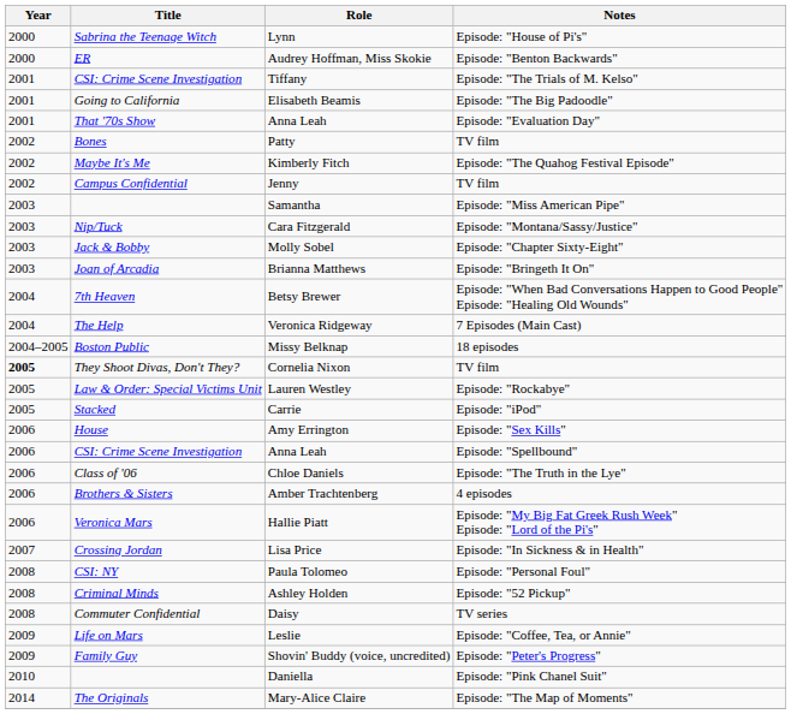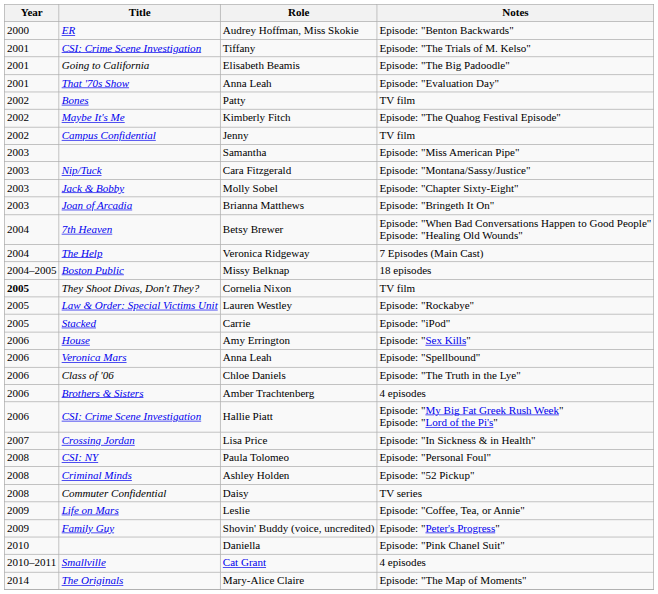 <table class="wikitable sortable">
 <tr>
 <th>Year</th>
 <th>Title</th>
 <th>Role</th>
 <th class="unsortable">Notes</th>
-</tr>
-<tr>
-<td>2000</td>
-<td><em><a href='#'>Sabrina the Teenage Witch</a></em></td>
-<td>Lynn</td>
-<td>Episode: "House of Pi's"</td>
 </tr>
 <tr>
 <td>2000</td>
 <td><em><a href='#'>ER</a></em></td>
 <td>Audrey Hoffman, Miss Skokie</td>
 <td>Episode: "Benton Backwards"</td>
 </tr>
 <tr>
 <td>2001</td>
 <td><em><a href='#'>CSI: Crime Scene Investigation</a></em></td>
 <td>Tiffany</td>
 <td>Episode: "The Trials of M. Kelso"</td>
 </tr>
 <tr>
 <td>2001</td>
 <td><em>Going to California</em></td>
 <td>Elisabeth Beamis</td>
 <td>Episode: "The Big Padoodle"</td>
 </tr>
 <tr>
 <td>2001</td>
 <td><em><a href='#'>That '70s Show</a></em></td>
 <td>Anna Leah</td>
 <td>Episode: "Evaluation Day"</td>
 </tr>
 <tr>
 <td>2002</td>
 <td><em><a href='#'>Bones</a></em></td>
 <td>Patty</td>
 <td>TV film</td>
 </tr>
 <tr>
 <td>2002</td>
 <td><em><a href='#'>Maybe It's Me</a></em></td>
 <td>Kimberly Fitch</td>
 <td>Episode: "The Quahog Festival Episode"</td>
 </tr>
 <tr>
 <td>2002</td>
 <td><em><a href='#'>Campus Confidential</a></em></td>
 <td>Jenny</td>
 <td>TV film</td>
 </tr>
 <tr>
 <td>2003</td>
 <td><em></em></td>
 <td>Samantha</td>
 <td>Episode: "Miss American Pipe"</td>
 </tr>
 <tr>
 <td>2003</td>
 <td><em><a href='#'>Nip/Tuck</a></em></td>
 <td>Cara Fitzgerald</td>
 <td>Episode: "Montana/Sassy/Justice"</td>
 </tr>
 <tr>
 <td>2003</td>
 <td><em><a href='#'>Jack & Bobby</a></em></td>
 <td>Molly Sobel</td>
 <td>Episode: "Chapter Sixty-Eight"</td>
 </tr>
 <tr>
 <td>2003</td>
 <td><em><a href='#'>Joan of Arcadia</a></em></td>
 <td>Brianna Matthews</td>
 <td>Episode: "Bringeth It On"</td>
 </tr>
 <tr>
 <td>2004</td>
 <td><em><a href='#'>7th Heaven</a></em></td>
 <td>Betsy Brewer</td>
 <td>Episode: "When Bad Conversations Happen to Good People"<br>Episode: "Healing Old Wounds"</td>
 </tr>
 <tr>
 <td>2004</td>
 <td><em><a href='#'>The Help</a></em></td>
 <td>Veronica Ridgeway</td>
 <td>7 Episodes (Main Cast)</td>
 </tr>
 <tr>
 <td>2004–2005</td>
 <td><em><a href='#'>Boston Public</a></em></td>
 <td>Missy Belknap</td>
 <td>18 episodes</td>
 </tr>
 <tr>
 <td><strong>2005</strong></td>
 <td><em>They Shoot Divas, Don't They?</em></td>
 <td>Cornelia Nixon</td>
 <td>TV film</td>
 </tr>
 <tr>
 <td>2005</td>
 <td><em><a href='#'>Law & Order: Special Victims Unit</a></em></td>
 <td>Lauren Westley</td>
 <td>Episode: "Rockabye"</td>
 </tr>
 <tr>
 <td>2005</td>
 <td><em><a href='#'>Stacked</a></em></td>
 <td>Carrie</td>
 <td>Episode: "iPod"</td>
 </tr>
 <tr>
 <td>2006</td>
 <td><em><a href='#'>House</a></em></td>
 <td>Amy Errington</td>
 <td>Episode: "<a href='#'>Sex Kills</a>"</td>
 </tr>
 <tr>
 <td>2006</td>
-<td><em><a href='#'>CSI: Crime Scene Investigation</a></em></td>
+<td><em><a href='#'>Veronica Mars</a></em></td>
 <td>Anna Leah</td>
 <td>Episode: "Spellbound"</td>
 </tr>
 <tr>
 <td>2006</td>
 <td><em>Class of '06</em></td>
 <td>Chloe Daniels</td>
 <td>Episode: "The Truth in the Lye"</td>
 </tr>
 <tr>
 <td>2006</td>
 <td><em><a href='#'>Brothers & Sisters</a></em></td>
 <td>Amber Trachtenberg</td>
 <td>4 episodes</td>
 </tr>
 <tr>
 <td>2006</td>
-<td><em><a href='#'>Veronica Mars</a></em></td>
+<td><em><a href='#'>CSI: Crime Scene Investigation</a></em></td>
 <td>Hallie Piatt</td>
 <td>Episode: "<a href='#'>My Big Fat Greek Rush Week</a>"<br>Episode: "<a href='#'>Lord of the Pi's</a>"</td>
 </tr>
 <tr>
 <td>2007</td>
 <td><em><a href='#'>Crossing Jordan</a></em></td>
 <td>Lisa Price</td>
 <td>Episode: "In Sickness & in Health"</td>
 </tr>
 <tr>
 <td>2008</td>
 <td><em><a href='#'>CSI: NY</a></em></td>
 <td>Paula Tolomeo</td>
 <td>Episode: "Personal Foul"</td>
 </tr>
 <tr>
 <td>2008</td>
 <td><em><a href='#'>Criminal Minds</a></em></td>
 <td>Ashley Holden</td>
 <td>Episode: "52 Pickup"</td>
 </tr>
 <tr>
 <td>2008</td>
 <td><em>Commuter Confidential</em></td>
 <td>Daisy</td>
 <td>TV series</td>
 </tr>
 <tr>
 <td>2009</td>
 <td><em><a href='#'>Life on Mars</a></em></td>
 <td>Leslie</td>
 <td>Episode: "Coffee, Tea, or Annie"</td>
 </tr>
 <tr>
 <td>2009</td>
 <td><em><a href='#'>Family Guy</a></em></td>
 <td>Shovin' Buddy (voice, uncredited)</td>
 <td>Episode: "<a href='#'>Peter's Progress</a>"</td>
 </tr>
 <tr>
 <td>2010</td>
 <td><em></em></td>
 <td>Daniella</td>
 <td>Episode: "Pink Chanel Suit"</td>
 </tr>
 <tr>
+<td>2010–2011</td>
+<td><em><a href='#'>Smallville</a></em></td>
+<td><a href='#'>Cat Grant</a></td>
+<td>4 episodes</td>
+</tr>
+<tr>
 <td>2014</td>
 <td><em><a href='#'>The Originals</a></em></td>
 <td>Mary-Alice Claire</td>
 <td>Episode: "The Map of Moments"</td>
 </tr>
 <tr>
 </tr>
 </table>
